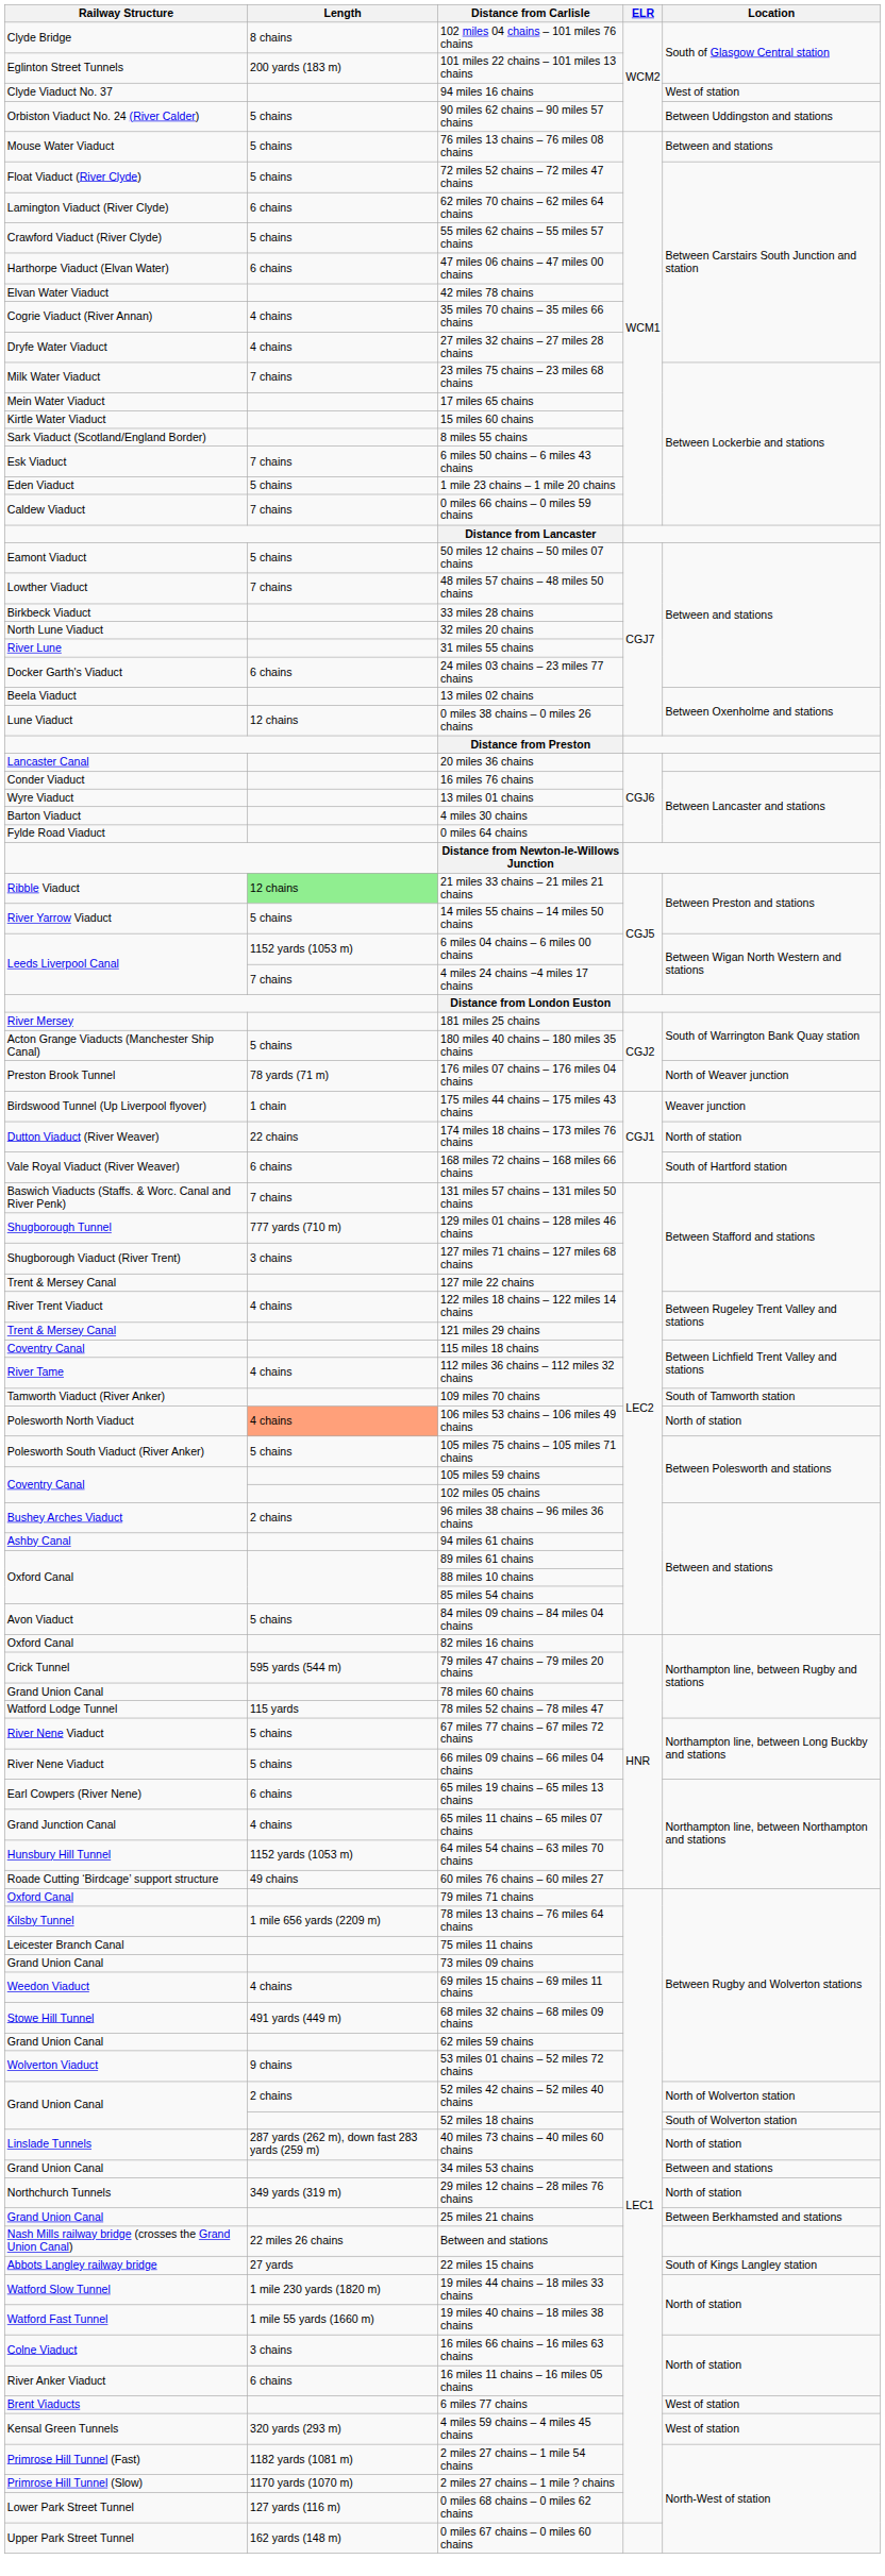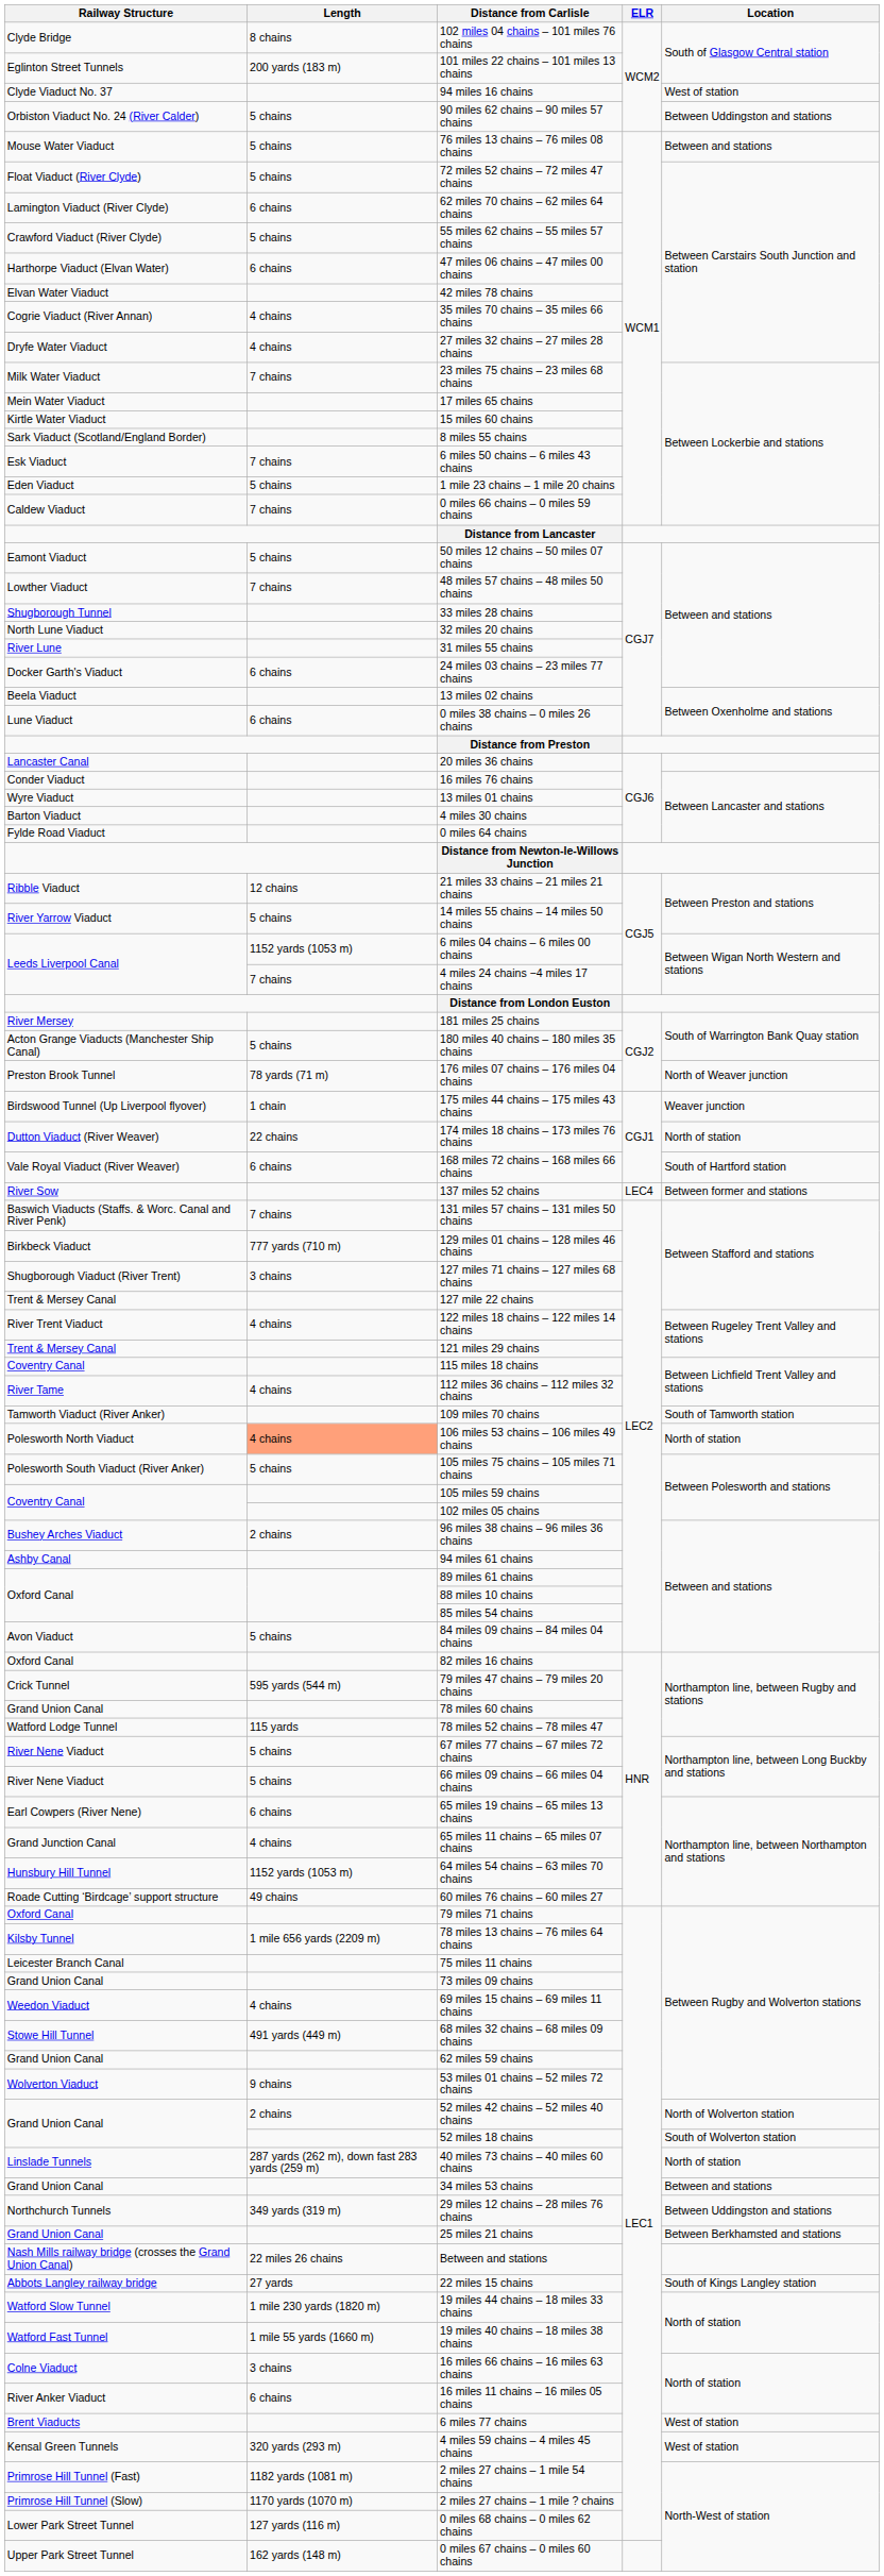 <table class="wikitable">
 <tr>
 <th>Railway Structure</th>
 <th>Length</th>
 <th>Distance from Carlisle</th>
 <th><a href='#'>ELR</a></th>
 <th>Location</th>
 </tr>
 <tr>
 <td>Clyde Bridge</td>
 <td>8 chains</td>
 <td>102 <a href='#'>miles</a> 04 <a href='#'>chains</a> – 101 miles 76 chains</td>
 <td rowspan="4">WCM2</td>
 <td rowspan="2">South of <a href='#'>Glasgow Central station</a></td>
 </tr>
 <tr>
 <td>Eglinton Street Tunnels</td>
 <td>200 yards (183 m)</td>
 <td>101 miles 22 chains – 101 miles 13 chains</td>
 </tr>
 <tr>
 <td>Clyde Viaduct No. 37</td>
 <td></td>
 <td>94 miles 16 chains</td>
 <td>West of  station</td>
 </tr>
 <tr>
 <td>Orbiston Viaduct No. 24 <a href='#'>(River Calder</a>)</td>
 <td>5 chains</td>
 <td>90 miles 62 chains – 90 miles 57 chains</td>
 <td>Between Uddingston and  stations</td>
 </tr>
 <tr>
 <td>Mouse Water Viaduct</td>
 <td>5 chains</td>
 <td>76 miles 13 chains – 76 miles 08 chains</td>
 <td rowspan="15">WCM1</td>
 <td>Between  and  stations</td>
 </tr>
 <tr>
 <td>Float Viaduct (<a href='#'>River Clyde</a>)</td>
 <td>5 chains</td>
 <td>72 miles 52 chains – 72 miles 47 chains</td>
 <td rowspan="7">Between Carstairs South Junction and  station</td>
 </tr>
 <tr>
 <td>Lamington Viaduct (River Clyde)</td>
 <td>6 chains</td>
 <td>62 miles 70 chains – 62 miles 64 chains</td>
 </tr>
 <tr>
 <td>Crawford Viaduct (River Clyde)</td>
 <td>5 chains</td>
 <td>55 miles 62 chains – 55 miles 57 chains</td>
 </tr>
 <tr>
 <td>Harthorpe Viaduct (Elvan Water)</td>
 <td>6 chains</td>
 <td>47 miles 06 chains – 47 miles 00 chains</td>
 </tr>
 <tr>
 <td>Elvan Water Viaduct</td>
 <td></td>
 <td>42 miles 78 chains</td>
 </tr>
 <tr>
 <td>Cogrie Viaduct (River Annan)</td>
 <td>4 chains</td>
 <td>35 miles 70 chains – 35 miles 66 chains</td>
 </tr>
 <tr>
 <td>Dryfe Water Viaduct</td>
 <td>4 chains</td>
 <td>27 miles 32 chains – 27 miles 28 chains</td>
 </tr>
 <tr>
 <td>Milk Water Viaduct</td>
 <td>7 chains</td>
 <td>23 miles 75 chains – 23 miles 68 chains</td>
 <td rowspan="7">Between Lockerbie and  stations</td>
 </tr>
 <tr>
 <td>Mein Water Viaduct</td>
 <td></td>
 <td>17 miles 65 chains</td>
 </tr>
 <tr>
 <td>Kirtle Water Viaduct</td>
 <td></td>
 <td>15 miles 60 chains</td>
 </tr>
 <tr>
 <td>Sark Viaduct (Scotland/England Border)</td>
 <td></td>
 <td>8 miles 55 chains</td>
 </tr>
 <tr>
 <td>Esk Viaduct</td>
 <td>7 chains</td>
 <td>6 miles 50 chains – 6 miles 43 chains</td>
 </tr>
 <tr>
 <td>Eden Viaduct</td>
 <td>5 chains</td>
 <td>1 mile 23 chains – 1 mile 20 chains</td>
 </tr>
 <tr>
 <td>Caldew Viaduct</td>
 <td>7 chains</td>
 <td>0 miles 66 chains – 0 miles 59 chains</td>
 </tr>
 <tr>
 <td colspan="2"></td>
 <th>Distance from Lancaster</th>
 <td colspan="2"></td>
 </tr>
 <tr>
 <td>Eamont Viaduct</td>
 <td>5 chains</td>
 <td>50 miles 12 chains – 50 miles 07 chains</td>
 <td rowspan="8">CGJ7</td>
 <td rowspan="6">Between  and  stations</td>
 </tr>
 <tr>
 <td>Lowther Viaduct</td>
 <td>7 chains</td>
 <td>48 miles 57 chains – 48 miles 50 chains</td>
 </tr>
 <tr>
-<td>Birkbeck Viaduct</td>
+<td><a href='#'>Shugborough Tunnel</a></td>
 <td></td>
 <td>33 miles 28 chains</td>
 </tr>
 <tr>
 <td>North Lune Viaduct</td>
 <td></td>
 <td>32 miles 20 chains</td>
 </tr>
 <tr>
 <td><a href='#'>River Lune</a></td>
 <td></td>
 <td>31 miles 55 chains</td>
 </tr>
 <tr>
 <td>Docker Garth's Viaduct</td>
 <td>6 chains</td>
 <td>24 miles 03 chains – 23 miles 77 chains</td>
 </tr>
 <tr>
 <td>Beela Viaduct</td>
 <td></td>
 <td>13 miles 02 chains</td>
 <td rowspan="2">Between Oxenholme and  stations</td>
 </tr>
 <tr>
 <td>Lune Viaduct</td>
-<td>12 chains</td>
+<td>6 chains</td>
 <td>0 miles 38 chains – 0 miles 26 chains</td>
 </tr>
 <tr>
 <td colspan="2"></td>
 <th>Distance from Preston</th>
 <td colspan="2"></td>
 </tr>
 <tr>
 <td><a href='#'>Lancaster Canal</a></td>
 <td></td>
 <td>20 miles 36 chains</td>
 <td rowspan="5">CGJ6</td>
 <td></td>
 </tr>
 <tr>
 <td>Conder Viaduct</td>
 <td></td>
 <td>16 miles 76 chains</td>
 <td rowspan="4">Between Lancaster and  stations</td>
 </tr>
 <tr>
 <td>Wyre Viaduct</td>
 <td></td>
 <td>13 miles 01 chains</td>
 </tr>
 <tr>
 <td>Barton Viaduct</td>
 <td></td>
 <td>4 miles 30 chains</td>
 </tr>
 <tr>
 <td>Fylde Road Viaduct</td>
 <td></td>
 <td>0 miles 64 chains</td>
 </tr>
 <tr>
 <td colspan="2"></td>
 <th>Distance from Newton-le-Willows Junction</th>
 <td colspan="2"></td>
 </tr>
 <tr>
 <td><a href='#'>Ribble</a> Viaduct</td>
-<td style="background: lightgreen;">12 chains</td>
+<td>12 chains</td>
 <td>21 miles 33 chains – 21 miles 21 chains</td>
 <td rowspan="4">CGJ5</td>
 <td rowspan="2">Between Preston and  stations</td>
 </tr>
 <tr>
 <td><a href='#'>River Yarrow</a> Viaduct</td>
 <td>5 chains</td>
 <td>14 miles 55 chains – 14 miles 50 chains</td>
 </tr>
 <tr>
 <td rowspan="2"><a href='#'>Leeds Liverpool Canal</a></td>
 <td>1152 yards (1053 m)</td>
 <td>6 miles 04 chains – 6 miles 00 chains</td>
 <td rowspan="2">Between Wigan North Western and  stations</td>
 </tr>
 <tr>
 <td>7 chains</td>
 <td>4 miles 24 chains −4 miles 17 chains</td>
 </tr>
 <tr>
 <td colspan="2"></td>
 <th>Distance from London Euston</th>
 <td colspan="2"></td>
 </tr>
 <tr>
 <td><a href='#'>River Mersey</a></td>
 <td></td>
 <td>181 miles 25 chains</td>
 <td rowspan="3">CGJ2</td>
 <td rowspan="2">South of Warrington Bank Quay station</td>
 </tr>
 <tr>
 <td>Acton Grange Viaducts (Manchester Ship Canal)</td>
 <td>5 chains</td>
 <td>180 miles 40 chains – 180 miles 35 chains</td>
 </tr>
 <tr>
 <td>Preston Brook Tunnel</td>
 <td>78 yards (71 m)</td>
 <td>176 miles 07 chains – 176 miles 04 chains</td>
 <td>North of Weaver junction</td>
 </tr>
 <tr>
 <td>Birdswood Tunnel (Up Liverpool flyover)</td>
 <td>1 chain</td>
 <td>175 miles 44 chains – 175 miles 43 chains</td>
 <td rowspan="3">CGJ1</td>
 <td>Weaver junction</td>
 </tr>
 <tr>
 <td><a href='#'>Dutton Viaduct</a> (River Weaver)</td>
 <td>22 chains</td>
 <td>174 miles 18 chains – 173 miles 76 chains</td>
 <td>North of  station</td>
 </tr>
 <tr>
 <td>Vale Royal Viaduct (River Weaver)</td>
 <td>6 chains</td>
 <td>168 miles 72 chains – 168 miles 66 chains</td>
 <td>South of Hartford station</td>
 </tr>
 <tr>
+<td><a href='#'>River Sow</a></td>
+<td></td>
+<td>137 miles 52 chains</td>
+<td>LEC4</td>
+<td>Between former  and  stations</td>
+</tr>
+<tr>
 <td>Baswich Viaducts (Staffs. & Worc. Canal and River Penk)</td>
 <td>7 chains</td>
 <td>131 miles 57 chains – 131 miles 50 chains</td>
 <td rowspan="19">LEC2</td>
 <td rowspan="4">Between Stafford and  stations</td>
 </tr>
 <tr>
-<td><a href='#'>Shugborough Tunnel</a></td>
+<td>Birkbeck Viaduct</td>
 <td>777 yards (710 m)</td>
 <td>129 miles 01 chains – 128 miles 46 chains</td>
 </tr>
 <tr>
 <td>Shugborough Viaduct (River Trent)</td>
 <td>3 chains</td>
 <td>127 miles 71 chains – 127 miles 68 chains</td>
 </tr>
 <tr>
 <td>Trent & Mersey Canal</td>
 <td></td>
 <td>127 mile 22 chains</td>
 </tr>
 <tr>
 <td>River Trent Viaduct</td>
 <td>4 chains</td>
 <td>122 miles 18 chains – 122 miles 14 chains</td>
 <td rowspan="2">Between Rugeley Trent Valley and  stations</td>
 </tr>
 <tr>
 <td><a href='#'>Trent & Mersey Canal</a></td>
 <td></td>
 <td>121 miles 29 chains</td>
 </tr>
 <tr>
 <td><a href='#'>Coventry Canal</a></td>
 <td></td>
 <td>115 miles 18 chains</td>
 <td rowspan="2">Between Lichfield Trent Valley and  stations</td>
 </tr>
 <tr>
 <td><a href='#'>River Tame</a></td>
 <td>4 chains</td>
 <td>112 miles 36 chains – 112 miles 32 chains</td>
 </tr>
 <tr>
 <td>Tamworth Viaduct (River Anker)</td>
 <td></td>
 <td>109 miles 70 chains</td>
 <td>South of Tamworth station</td>
 </tr>
 <tr>
 <td>Polesworth North Viaduct</td>
 <td style="background: lightsalmon;">4 chains</td>
 <td>106 miles 53 chains – 106 miles 49 chains</td>
 <td>North of  station</td>
 </tr>
 <tr>
 <td>Polesworth South Viaduct (River Anker)</td>
 <td>5 chains</td>
 <td>105 miles 75 chains – 105 miles 71 chains</td>
 <td rowspan="3">Between Polesworth and  stations</td>
 </tr>
 <tr>
 <td rowspan="2"><a href='#'>Coventry Canal</a></td>
 <td></td>
 <td>105 miles 59 chains</td>
 </tr>
 <tr>
 <td></td>
 <td>102 miles 05 chains</td>
 </tr>
 <tr>
 <td><a href='#'>Bushey Arches Viaduct</a></td>
 <td>2 chains</td>
 <td>96 miles 38 chains – 96 miles 36 chains</td>
 <td rowspan="6">Between  and  stations</td>
 </tr>
 <tr>
 <td><a href='#'>Ashby Canal</a></td>
 <td></td>
 <td>94 miles 61 chains</td>
 </tr>
 <tr>
 <td rowspan="3">Oxford Canal</td>
 <td rowspan="3"></td>
 <td>89 miles 61 chains</td>
 </tr>
 <tr>
 <td>88 miles 10 chains</td>
 </tr>
 <tr>
 <td>85 miles 54 chains</td>
 </tr>
 <tr>
 <td>Avon Viaduct</td>
 <td>5 chains</td>
 <td>84 miles 09 chains – 84 miles 04 chains</td>
 </tr>
 <tr>
 <td>Oxford Canal</td>
 <td></td>
 <td>82 miles 16 chains</td>
 <td rowspan="10">HNR</td>
 <td rowspan="4">Northampton line, between Rugby and  stations</td>
 </tr>
 <tr>
 <td>Crick Tunnel</td>
 <td>595 yards (544 m)</td>
 <td>79 miles 47 chains – 79 miles 20 chains</td>
 </tr>
 <tr>
 <td>Grand Union Canal</td>
 <td></td>
 <td>78 miles 60 chains</td>
 </tr>
 <tr>
 <td>Watford Lodge Tunnel</td>
 <td>115 yards</td>
 <td>78 miles 52 chains – 78 miles 47</td>
 </tr>
 <tr>
 <td><a href='#'>River Nene</a> Viaduct</td>
 <td>5 chains</td>
 <td>67 miles 77 chains – 67 miles 72 chains</td>
 <td rowspan="2">Northampton line, between Long Buckby and  stations</td>
 </tr>
 <tr>
 <td>River Nene Viaduct</td>
 <td>5 chains</td>
 <td>66 miles 09 chains – 66 miles 04 chains</td>
 </tr>
 <tr>
 <td>Earl Cowpers (River Nene)</td>
 <td>6 chains</td>
 <td>65 miles 19 chains – 65 miles 13 chains</td>
 <td rowspan="4">Northampton line, between Northampton and  stations</td>
 </tr>
 <tr>
 <td>Grand Junction Canal</td>
 <td>4 chains</td>
 <td>65 miles 11 chains – 65 miles 07 chains</td>
 </tr>
 <tr>
 <td><a href='#'>Hunsbury Hill Tunnel</a></td>
 <td>1152 yards (1053 m)</td>
 <td>64 miles 54 chains – 63 miles 70 chains</td>
 </tr>
 <tr>
 <td>Roade Cutting ‘Birdcage’ support structure</td>
 <td>49 chains</td>
 <td>60 miles 76 chains – 60 miles 27</td>
 </tr>
 <tr>
 <td><a href='#'>Oxford Canal</a></td>
 <td></td>
 <td>79 miles 71 chains</td>
 <td rowspan="25">LEC1</td>
 <td rowspan="8">Between Rugby and Wolverton stations</td>
 </tr>
 <tr>
 <td><a href='#'>Kilsby Tunnel</a></td>
 <td>1 mile 656 yards (2209 m)</td>
 <td>78 miles 13 chains – 76 miles 64 chains</td>
 </tr>
 <tr>
 <td>Leicester Branch Canal</td>
 <td></td>
 <td>75 miles 11 chains</td>
 </tr>
 <tr>
 <td>Grand Union Canal</td>
 <td></td>
 <td>73 miles 09 chains</td>
 </tr>
 <tr>
 <td><a href='#'>Weedon Viaduct</a></td>
 <td>4 chains</td>
 <td>69 miles 15 chains – 69 miles 11 chains</td>
 </tr>
 <tr>
 <td><a href='#'>Stowe Hill Tunnel</a></td>
 <td>491 yards (449 m)</td>
 <td>68 miles 32 chains – 68 miles 09 chains</td>
 </tr>
 <tr>
 <td>Grand Union Canal</td>
 <td></td>
 <td>62 miles 59 chains</td>
 </tr>
 <tr>
 <td><a href='#'>Wolverton Viaduct</a></td>
 <td>9 chains</td>
 <td>53 miles 01 chains – 52 miles 72 chains</td>
 </tr>
 <tr>
 <td rowspan="2">Grand Union Canal</td>
 <td>2 chains</td>
 <td>52 miles 42 chains – 52 miles 40 chains</td>
 <td>North of Wolverton station</td>
 </tr>
 <tr>
 <td></td>
 <td>52 miles 18 chains</td>
 <td>South of Wolverton station</td>
 </tr>
 <tr>
 <td><a href='#'>Linslade Tunnels</a></td>
 <td>287 yards (262 m), down fast 283 yards (259 m)</td>
 <td>40 miles 73 chains – 40 miles 60 chains</td>
 <td>North of  station</td>
 </tr>
 <tr>
 <td>Grand Union Canal</td>
 <td></td>
 <td>34 miles 53 chains</td>
 <td>Between  and  stations</td>
 </tr>
 <tr>
 <td>Northchurch Tunnels</td>
 <td>349 yards (319 m)</td>
 <td>29 miles 12 chains – 28 miles 76 chains</td>
-<td>North of  station</td>
+<td>Between Uddingston and  stations</td>
 </tr>
 <tr>
 <td><a href='#'>Grand Union Canal</a></td>
 <td></td>
 <td>25 miles 21 chains</td>
 <td>Between Berkhamsted and  stations</td>
 </tr>
 <tr>
 <td><a href='#'>Nash Mills railway bridge</a> (crosses the <a href='#'>Grand Union Canal</a>)</td>
 <td>22 miles 26 chains</td>
 <td>Between  and  stations</td>
 </tr>
 <tr>
 <td><a href='#'>Abbots Langley railway bridge</a></td>
 <td>27 yards</td>
 <td>22 miles 15 chains</td>
 <td>South of Kings Langley station</td>
 </tr>
 <tr>
 <td><a href='#'>Watford Slow Tunnel</a></td>
 <td>1 mile 230 yards (1820 m)</td>
 <td>19 miles 44 chains – 18 miles 33 chains</td>
 <td rowspan="2">North of  station</td>
 </tr>
 <tr>
 <td><a href='#'>Watford Fast Tunnel</a></td>
 <td>1 mile 55 yards (1660 m)</td>
 <td>19 miles 40 chains – 18 miles 38 chains</td>
 </tr>
 <tr>
 <td><a href='#'>Colne Viaduct</a></td>
 <td>3 chains</td>
 <td>16 miles 66 chains – 16 miles 63 chains</td>
 <td rowspan="2">North of  station</td>
 </tr>
 <tr>
 <td>River Anker Viaduct</td>
 <td>6 chains</td>
 <td>16 miles 11 chains – 16 miles 05 chains</td>
 </tr>
 <tr>
 <td><a href='#'>Brent Viaducts</a></td>
 <td></td>
 <td>6 miles 77 chains</td>
 <td>West of  station</td>
 </tr>
 <tr>
 <td>Kensal Green Tunnels</td>
 <td>320 yards (293 m)</td>
 <td>4 miles 59 chains – 4 miles 45 chains</td>
 <td>West of  station</td>
 </tr>
 <tr>
 <td><a href='#'>Primrose Hill Tunnel</a> (Fast)</td>
 <td>1182 yards (1081 m)</td>
 <td>2 miles 27 chains – 1 mile 54 chains</td>
 <td rowspan="4">North-West of  station</td>
 </tr>
 <tr>
 <td><a href='#'>Primrose Hill Tunnel</a> (Slow)</td>
 <td>1170 yards (1070 m)</td>
 <td>2 miles 27 chains – 1 mile ? chains</td>
 </tr>
 <tr>
 <td>Lower Park Street Tunnel</td>
 <td>127 yards (116 m)</td>
 <td>0 miles 68 chains – 0 miles 62 chains</td>
 </tr>
 <tr>
 <td>Upper Park Street Tunnel</td>
 <td>162 yards (148 m)</td>
 <td>0 miles 67 chains – 0 miles 60 chains</td>
 </tr>
 </table>
